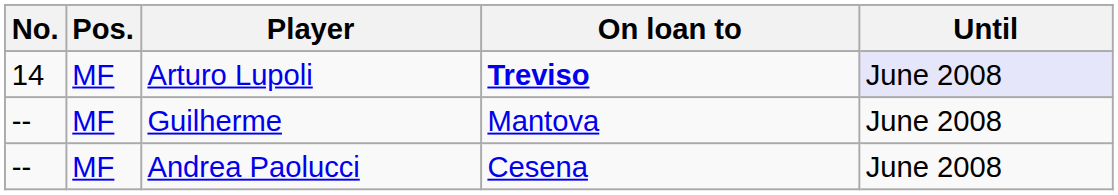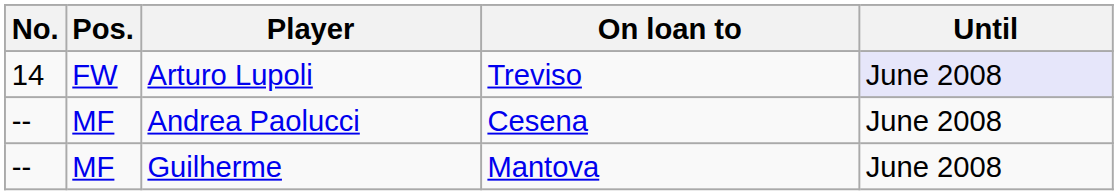 <table class="wikitable" style="font-size:95%;">
 <tr>
 <th width=20px>No.</th>
 <th width=20px>Pos.</th>
 <th width=170px>Player</th>
 <th width=190px>On loan to</th>
 <th width=125px>Until</th>
 </tr>
 <tr>
 <td>14</td>
+<td><a href='#'>FW</a></td>
+<td> <a href='#'>Arturo Lupoli</a></td>
+<td><a href='#'>Treviso</a></td>
+<td style="background: lavender;">June 2008 </td>
+</tr>
+<tr>
+<td>--</td>
 <td><a href='#'>MF</a></td>
-<td> <a href='#'>Arturo Lupoli</a></td>
-<td><strong><a href='#'>Treviso</a></strong></td>
-<td style="background: lavender;">June 2008 </td>
+<td> <a href='#'>Andrea Paolucci</a></td>
+<td><a href='#'>Cesena</a></td>
+<td>June 2008 </td>
 </tr>
 <tr>
 <td>--</td>
 <td><a href='#'>MF</a></td>
 <td> <a href='#'>Guilherme</a></td>
 <td><a href='#'>Mantova</a></td>
 <td>June 2008 </td>
 </tr>
-<tr>
-<td>--</td>
-<td><a href='#'>MF</a></td>
-<td> <a href='#'>Andrea Paolucci</a></td>
-<td><a href='#'>Cesena</a></td>
-<td>June 2008 </td>
-</tr>
 </table>
